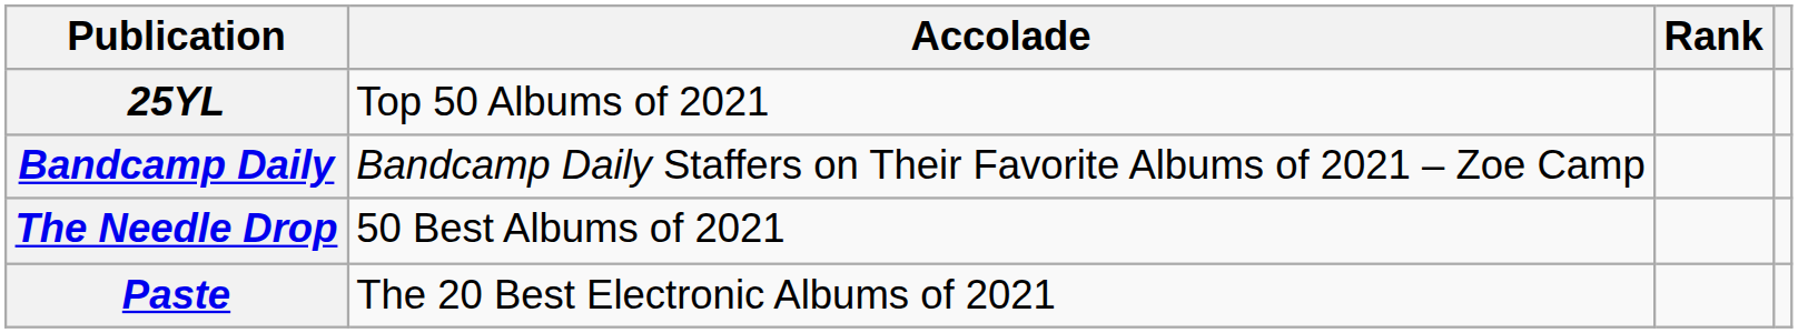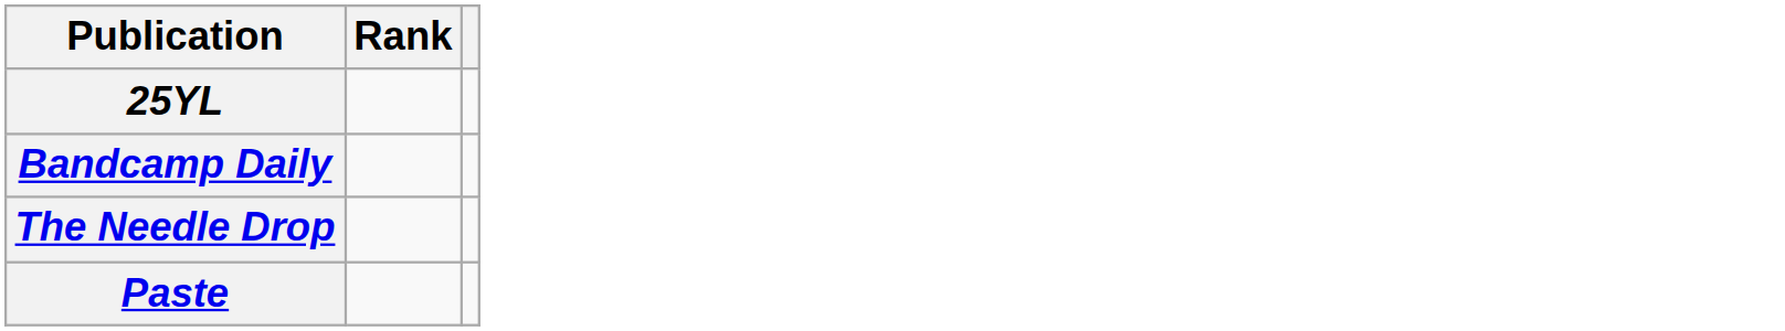 <table class="wikitable sortable plainrowheaders">
 <tr>
 <th scope="col">Publication</th>
-<th scope="col">Accolade</th>
 <th scope="col">Rank</th>
 <th class="unsortable" scope="col"></th>
 </tr>
 <tr>
 <th scope="row"><em>25YL</em></th>
-<td>Top 50 Albums of 2021</td>
 <td></td>
 <td></td>
 </tr>
 <tr>
 <th scope="row"><em><a href='#'>Bandcamp Daily</a></em></th>
-<td><em>Bandcamp Daily</em> Staffers on Their Favorite Albums of 2021 – Zoe Camp</td>
 <td></td>
 <td></td>
 </tr>
 <tr>
 <th scope="row"><em><a href='#'>The Needle Drop</a></em></th>
-<td>50 Best Albums of 2021</td>
 <td></td>
 <td></td>
 </tr>
 <tr>
 <th scope="row"><em><a href='#'>Paste</a></em></th>
-<td>The 20 Best Electronic Albums of 2021</td>
 <td></td>
 <td></td>
 </tr>
 </table>
